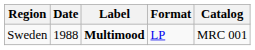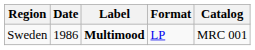 <table class="wikitable">
 <tr>
 <th>Region</th>
 <th>Date</th>
 <th>Label</th>
 <th>Format</th>
 <th>Catalog</th>
 </tr>
 <tr>
 <td>Sweden</td>
-<td>1988</td>
+<td>1986</td>
 <td><strong>Multimood</strong></td>
 <td><a href='#'>LP</a></td>
 <td>MRC 001</td>
 </tr>
 </table>
